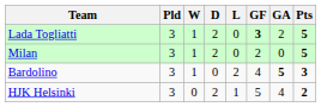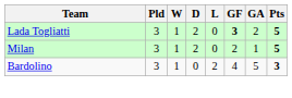 <table class="wikitable" style="text-align: center;">
 <tr>
 <th width=195>Team</th>
 <th width=20>Pld</th>
 <th width=20>W</th>
 <th width=20>D</th>
 <th width=20>L</th>
 <th width=20>GF</th>
 <th width=20>GA</th>
 <th width=20>Pts</th>
 </tr>
 <tr align="center" style="background:#ccffcc;">
 <td align="left"> <a href='#'>Lada Togliatti</a></td>
 <td>3</td>
 <td>1</td>
 <td>2</td>
 <td>0</td>
 <td><strong>3</strong></td>
 <td>2</td>
 <td><strong>5</strong></td>
 </tr>
 <tr align="center" style="background:#ccffcc;">
 <td align="left"> <a href='#'>Milan</a></td>
 <td>3</td>
 <td>1</td>
 <td>2</td>
 <td>0</td>
 <td>2</td>
-<td>0</td>
+<td>1</td>
 <td><strong>5</strong></td>
 </tr>
 <tr align="center">
 <td align="left"> <a href='#'>Bardolino</a></td>
 <td>3</td>
 <td>1</td>
 <td>0</td>
 <td>2</td>
 <td>4</td>
-<td><strong>5</strong></td>
+<td>5</td>
 <td><strong>3</strong></td>
 </tr>
-<tr align="center">
-<td align="left"> <a href='#'>HJK Helsinki</a></td>
-<td>3</td>
-<td>0</td>
-<td>2</td>
-<td>1</td>
-<td>5</td>
-<td>4</td>
-<td><strong>2</strong></td>
-</tr>
 </table>
